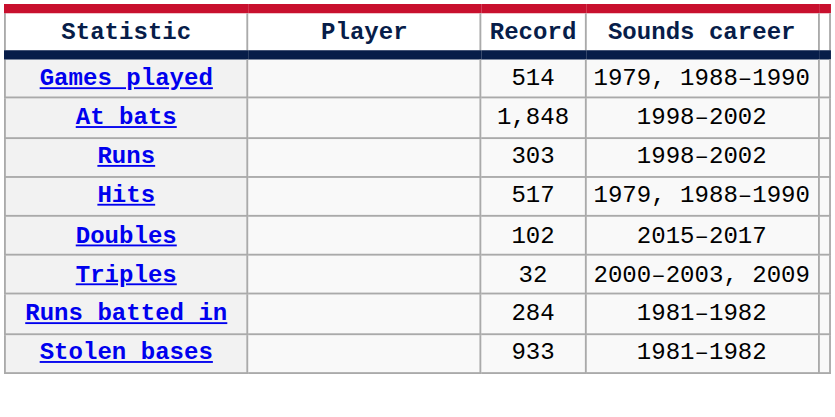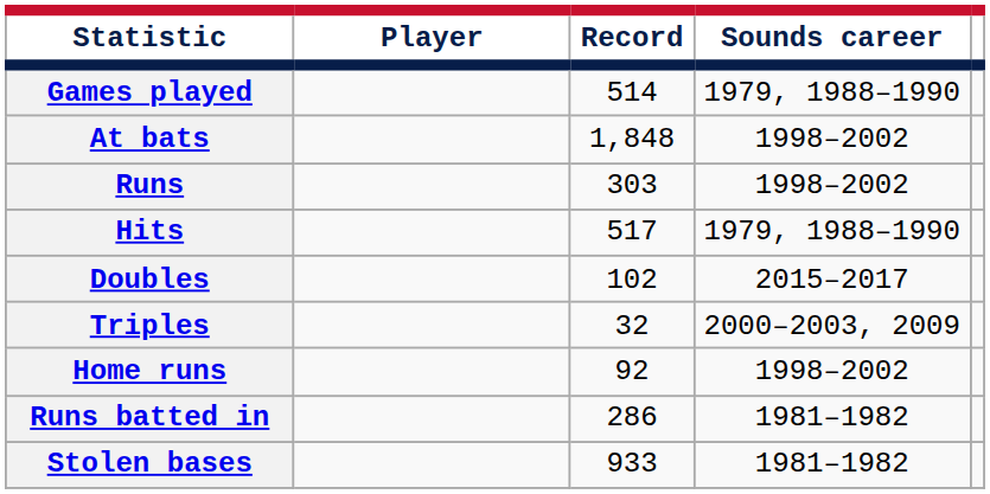 <table class="sortable wikitable plainrowheaders" style="text-align:center">
 <tr>
 <th width="125px" scope="col" style="background-color:#ffffff; border-top:#c8102e 5px solid; border-bottom:#071d49 5px solid; color:#071d49">Statistic</th>
 <th width="120px" scope="col" style="background-color:#ffffff; border-top:#c8102e 5px solid; border-bottom:#071d49 5px solid; color:#071d49">Player</th>
 <th width="50px" class="unsortable" scope="col" style="background-color:#ffffff; border-top:#c8102e 5px solid; border-bottom:#071d49 5px solid; color:#071d49">Record</th>
 <th width="120px" scope="col" style="background-color:#ffffff; border-top:#c8102e 5px solid; border-bottom:#071d49 5px solid; color:#071d49">Sounds career</th>
 <th class="unsortable" scope="col" style="background-color:#ffffff; border-top:#c8102e 5px solid; border-bottom:#071d49 5px solid; color:#071d49"></th>
 </tr>
 <tr>
 <th scope="row" style="text-align:center"><a href='#'>Games played</a></th>
 <td></td>
 <td>514</td>
 <td>1979, 1988–1990</td>
 <td></td>
 </tr>
 <tr>
 <th scope="row" style="text-align:center"><a href='#'>At bats</a></th>
 <td></td>
 <td>1,848</td>
 <td>1998–2002</td>
 <td></td>
 </tr>
 <tr>
 <th scope="row" style="text-align:center"><a href='#'>Runs</a></th>
 <td></td>
 <td>303</td>
 <td>1998–2002</td>
 <td></td>
 </tr>
 <tr>
 <th scope="row" style="text-align:center"><a href='#'>Hits</a></th>
 <td></td>
 <td>517</td>
 <td>1979, 1988–1990</td>
 <td></td>
 </tr>
 <tr>
 <th scope="row" style="text-align:center"><a href='#'>Doubles</a></th>
 <td></td>
 <td>102</td>
 <td>2015–2017</td>
 <td></td>
 </tr>
 <tr>
 <th scope="row" style="text-align:center"><a href='#'>Triples</a></th>
 <td></td>
 <td>32</td>
 <td>2000–2003, 2009</td>
 <td></td>
 </tr>
 <tr>
+<th scope="row" style="text-align:center"><a href='#'>Home runs</a></th>
+<td></td>
+<td>92</td>
+<td>1998–2002</td>
+<td></td>
+</tr>
+<tr>
 <th scope="row" style="text-align:center"><a href='#'>Runs batted in</a></th>
 <td></td>
-<td>284</td>
+<td>286</td>
 <td>1981–1982</td>
 <td></td>
 </tr>
 <tr>
 <th scope="row" style="text-align:center"><a href='#'>Stolen bases</a></th>
 <td></td>
 <td>933</td>
 <td>1981–1982</td>
 <td></td>
 </tr>
 </table>
